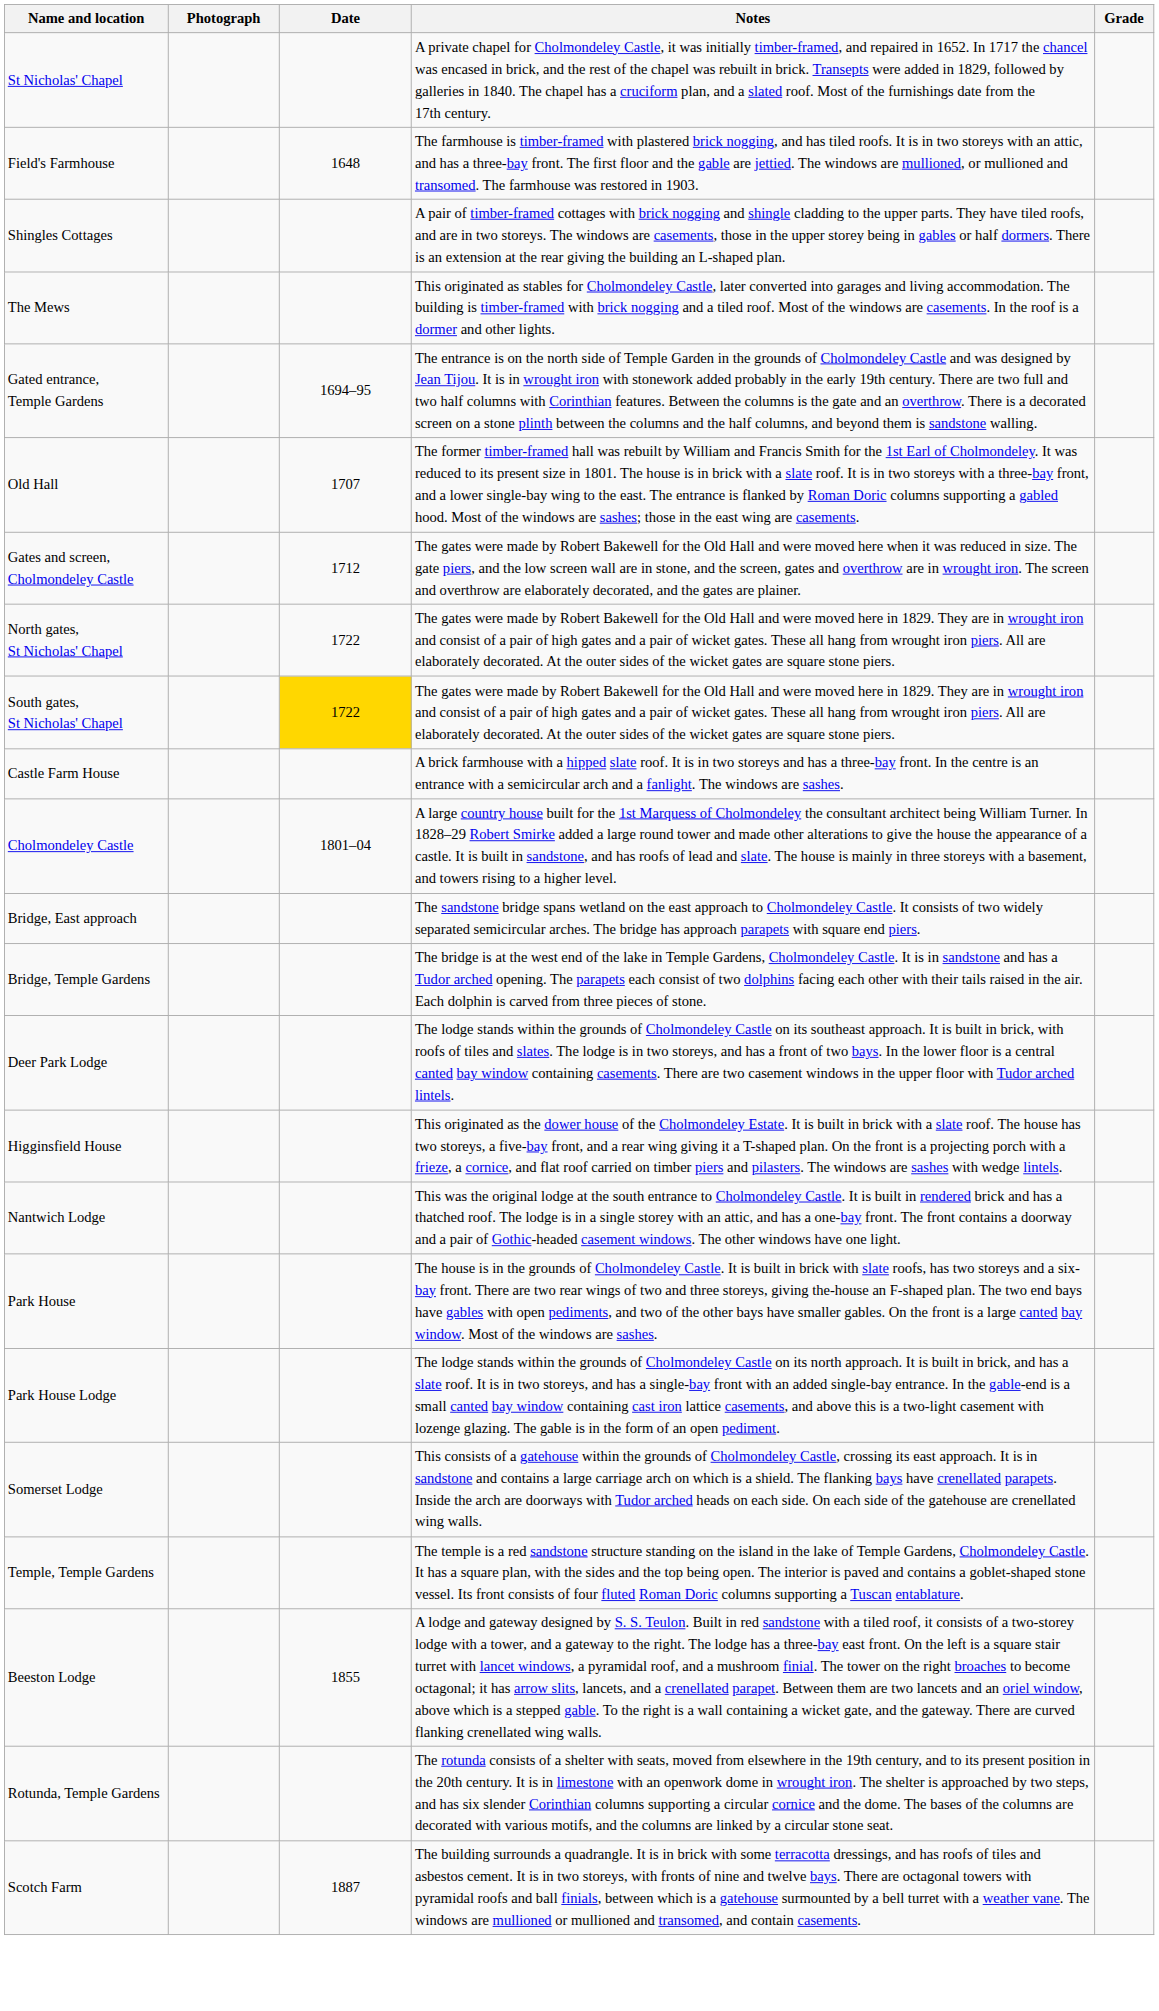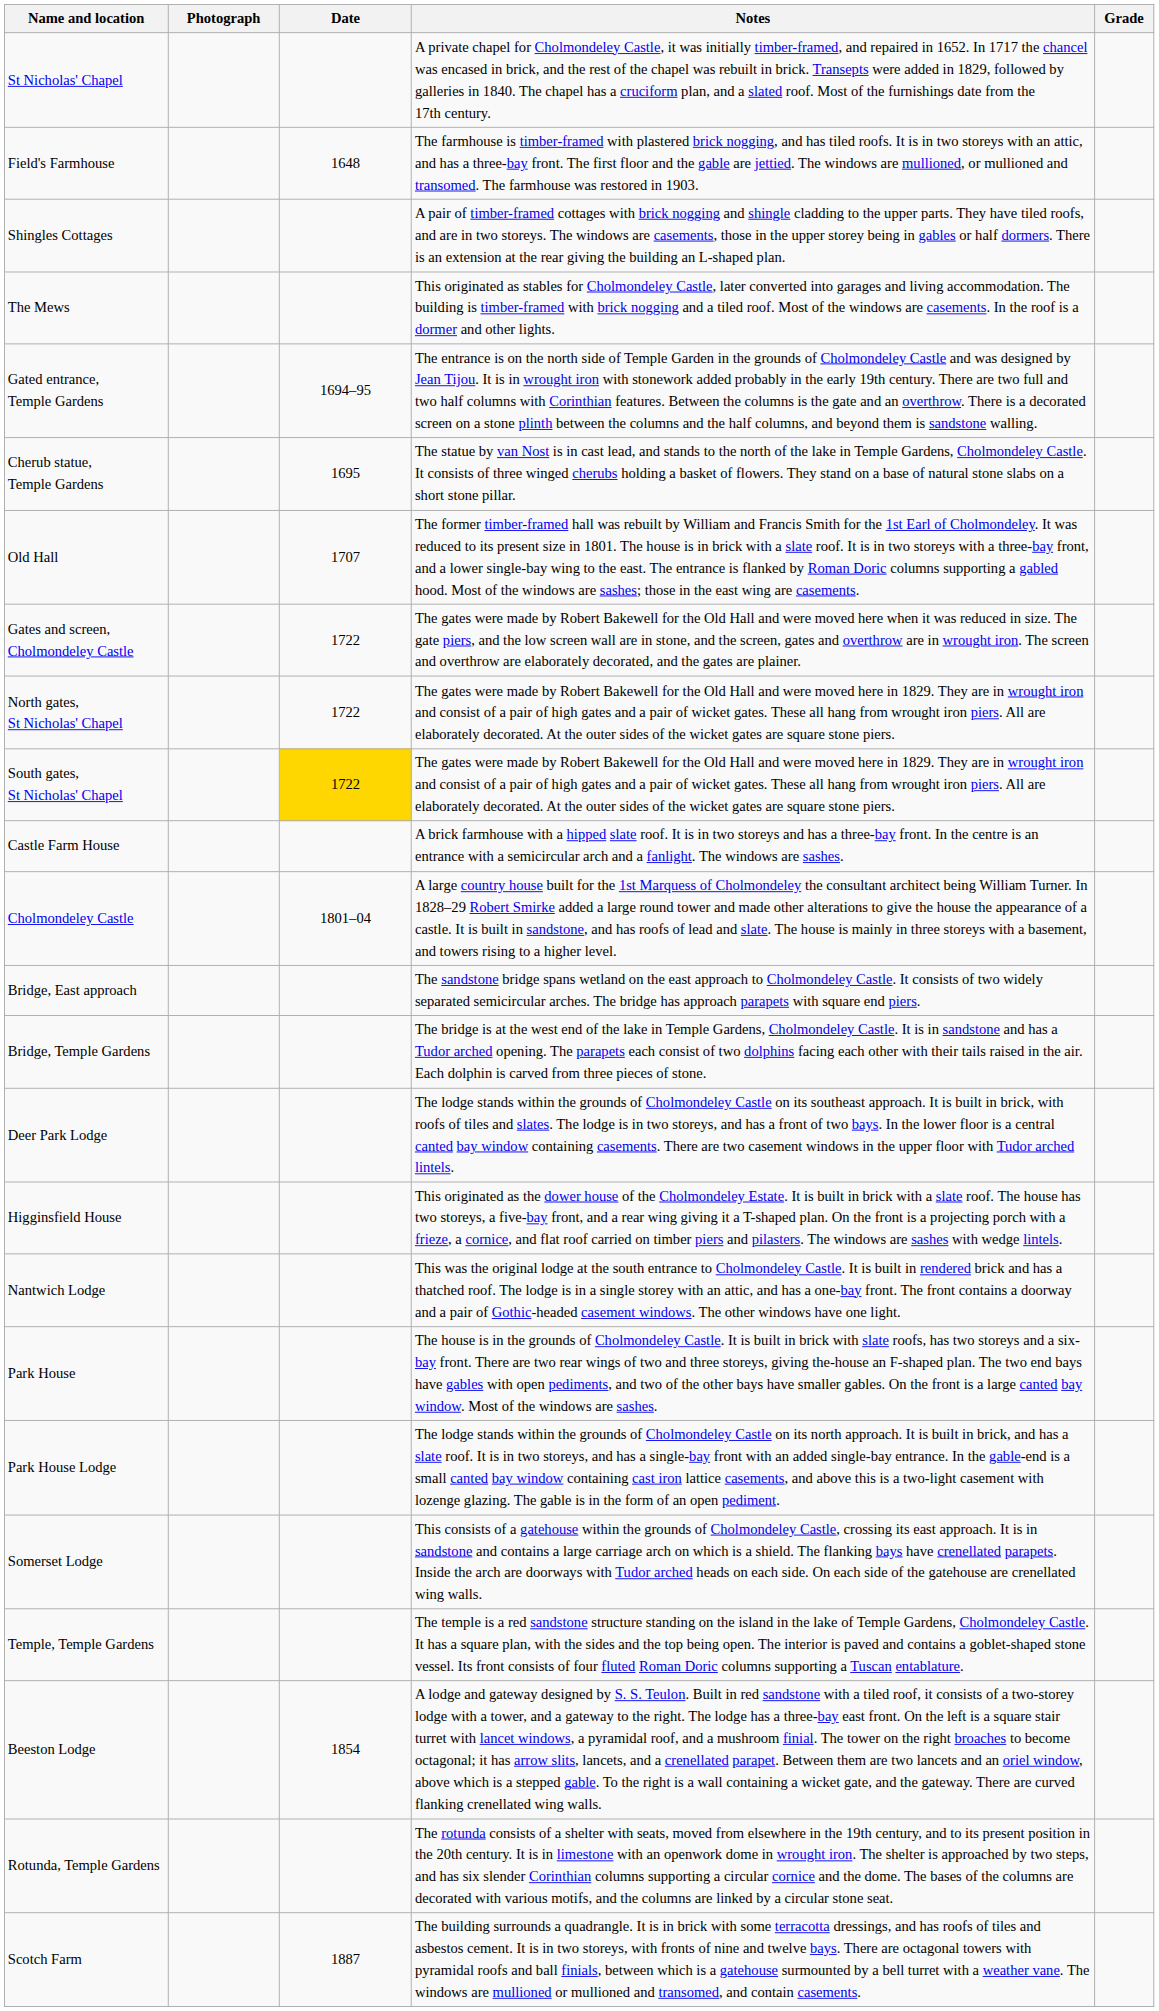 <table class="wikitable sortable plainrowheaders" style="width:100%;border:0px;text-align:left;line-height:150%;">
 <tr>
 <th scope="col"  style="width:150px">Name and location</th>
 <th scope="col"  style="width:100px" class="unsortable">Photograph</th>
 <th scope="col"  style="width:120px">Date</th>
 <th scope="col"  style="width:650px" class="unsortable">Notes</th>
 <th scope="col"  style="width:50px">Grade</th>
 </tr>
 <tr>
 <td><a href='#'>St Nicholas' Chapel</a><br><small></small></td>
 <td></td>
 <td align="center"></td>
 <td>A private chapel for <a href='#'>Cholmondeley Castle</a>, it was initially <a href='#'>timber-framed</a>, and repaired in 1652.  In 1717 the <a href='#'>chancel</a> was encased in brick, and the rest of the chapel was rebuilt in brick.  <a href='#'>Transepts</a> were added in 1829, followed by galleries in 1840.  The chapel has a <a href='#'>cruciform</a> plan, and a <a href='#'>slated</a> roof.  Most of the furnishings date from the 17th century.</td>
 <td align="center" ></td>
 </tr>
 <tr>
 <td>Field's Farmhouse<br><small></small></td>
 <td></td>
 <td align="center">1648</td>
 <td>The farmhouse is <a href='#'>timber-framed</a> with plastered <a href='#'>brick nogging</a>, and has tiled roofs.  It is in two storeys with an attic, and has a three-<a href='#'>bay</a> front.  The first floor and the <a href='#'>gable</a> are <a href='#'>jettied</a>.  The windows are <a href='#'>mullioned</a>, or mullioned and <a href='#'>transomed</a>.  The farmhouse was restored in 1903.</td>
 <td align="center" ></td>
 </tr>
 <tr>
 <td>Shingles Cottages<br><small></small></td>
 <td></td>
 <td align="center"></td>
 <td>A pair of <a href='#'>timber-framed</a> cottages with <a href='#'>brick nogging</a> and <a href='#'>shingle</a> cladding to the upper parts.  They have tiled roofs, and are in two storeys.  The windows are <a href='#'>casements</a>, those in the upper storey being in <a href='#'>gables</a> or half <a href='#'>dormers</a>.  There is an extension at the rear giving the building an L-shaped plan.</td>
 <td align="center" ></td>
 </tr>
 <tr>
 <td>The Mews<br><small></small></td>
 <td></td>
 <td align="center"></td>
 <td>This originated as stables for <a href='#'>Cholmondeley Castle</a>, later converted into garages and living accommodation.  The building is <a href='#'>timber-framed</a> with <a href='#'>brick nogging</a> and a tiled roof.  Most of the windows are <a href='#'>casements</a>.  In the roof is a <a href='#'>dormer</a> and other lights.</td>
 <td align="center" ></td>
 </tr>
 <tr>
 <td>Gated entrance,<br>Temple Gardens<br><small></small></td>
 <td></td>
 <td align="center">1694–95</td>
 <td>The entrance is on the north side of Temple Garden in the grounds of <a href='#'>Cholmondeley Castle</a> and was designed by <a href='#'>Jean Tijou</a>.  It is in <a href='#'>wrought iron</a> with stonework added probably in the early 19th century.  There are two full and two half columns with <a href='#'>Corinthian</a> features.  Between the columns is the gate and an <a href='#'>overthrow</a>.  There is a decorated screen on a stone <a href='#'>plinth</a> between the columns and the half columns, and beyond them is <a href='#'>sandstone</a> walling.</td>
 <td align="center" ></td>
 </tr>
 <tr>
+<td>Cherub statue,<br>Temple Gardens<br><small></small></td>
+<td></td>
+<td align="center">1695</td>
+<td>The statue by <a href='#'>van Nost</a> is in cast lead, and stands to the north of the lake in Temple Gardens, <a href='#'>Cholmondeley Castle</a>.  It consists of three winged <a href='#'>cherubs</a> holding a basket of flowers.  They stand on a base of natural stone slabs on a short stone pillar.</td>
+<td align="center" ></td>
+</tr>
+<tr>
 <td>Old Hall<br><small></small></td>
 <td></td>
 <td align="center">1707</td>
 <td>The former <a href='#'>timber-framed</a> hall was rebuilt by William and Francis Smith for the <a href='#'>1st Earl of Cholmondeley</a>.  It was reduced to its present size in 1801.  The house is in brick with a <a href='#'>slate</a> roof.  It is in two storeys with a three-<a href='#'>bay</a> front, and a lower single-bay wing to the east.  The entrance is flanked by <a href='#'>Roman Doric</a> columns supporting a <a href='#'>gabled</a> hood.  Most of the windows are <a href='#'>sashes</a>; those in the east wing are <a href='#'>casements</a>.</td>
 <td align="center" ></td>
 </tr>
 <tr>
 <td>Gates and screen,<br><a href='#'>Cholmondeley Castle</a><br><small></small></td>
 <td></td>
-<td align="center">1712</td>
+<td align="center">1722</td>
 <td>The gates were made by Robert Bakewell for the Old Hall and were moved here when it was reduced in size.  The gate <a href='#'>piers</a>, and the low screen wall are in stone, and the screen, gates and <a href='#'>overthrow</a> are in <a href='#'>wrought iron</a>.  The screen and overthrow are elaborately decorated, and the gates are plainer.</td>
 <td align="center" ></td>
 </tr>
 <tr>
 <td>North gates,<br><a href='#'>St Nicholas' Chapel</a><br><small></small></td>
 <td></td>
 <td align="center">1722</td>
 <td>The gates were made by Robert Bakewell for the Old Hall and were moved here in 1829.  They are in <a href='#'>wrought iron</a> and consist of a pair of high gates and a pair of wicket gates.  These all hang from wrought iron <a href='#'>piers</a>.  All are elaborately decorated.  At the outer sides of the wicket gates are square stone piers.</td>
 <td align="center" ></td>
 </tr>
 <tr>
 <td>South gates,<br><a href='#'>St Nicholas' Chapel</a><br><small></small></td>
 <td></td>
 <td align="center" style="background: gold;">1722</td>
 <td>The gates were made by Robert Bakewell for the Old Hall and were moved here in 1829.  They are in <a href='#'>wrought iron</a> and consist of a pair of high gates and a pair of wicket gates.  These all hang from wrought iron <a href='#'>piers</a>.  All are elaborately decorated.  At the outer sides of the wicket gates are square stone piers.</td>
 <td align="center" ></td>
 </tr>
 <tr>
 <td>Castle Farm House<br><small></small></td>
 <td></td>
 <td align="center"></td>
 <td>A brick farmhouse with a <a href='#'>hipped</a> <a href='#'>slate</a> roof.  It is in two storeys and has a three-<a href='#'>bay</a> front.  In the centre is an entrance with a semicircular arch and a <a href='#'>fanlight</a>.  The windows are <a href='#'>sashes</a>.</td>
 <td align="center" ></td>
 </tr>
 <tr>
 <td><a href='#'>Cholmondeley Castle</a><br><small></small></td>
 <td></td>
 <td align="center">1801–04</td>
 <td>A large <a href='#'>country house</a> built for the <a href='#'>1st Marquess of Cholmondeley</a> the consultant architect being William Turner.  In 1828–29 <a href='#'>Robert Smirke</a> added a large round tower and made other alterations to give the house the appearance of a castle.  It is built in <a href='#'>sandstone</a>, and has roofs of lead and <a href='#'>slate</a>.  The house is mainly in three storeys with a basement, and towers rising to a higher level.</td>
 <td align="center" ></td>
 </tr>
 <tr>
 <td>Bridge, East approach<br><small></small></td>
 <td></td>
 <td align="center"></td>
 <td>The <a href='#'>sandstone</a> bridge spans wetland on the east approach to <a href='#'>Cholmondeley Castle</a>.  It consists of two widely separated semicircular arches.  The bridge has approach <a href='#'>parapets</a> with square end <a href='#'>piers</a>.</td>
 <td align="center" ></td>
 </tr>
 <tr>
 <td>Bridge, Temple Gardens<br><small></small></td>
 <td></td>
 <td align="center"></td>
 <td>The bridge is at the west end of the lake in Temple Gardens, <a href='#'>Cholmondeley Castle</a>.  It is in <a href='#'>sandstone</a> and has a <a href='#'>Tudor arched</a> opening.  The <a href='#'>parapets</a> each consist of two <a href='#'>dolphins</a> facing each other with their tails raised in the air.  Each dolphin is carved from three pieces of stone.</td>
 <td align="center" ></td>
 </tr>
 <tr>
 <td>Deer Park Lodge<br><small></small></td>
 <td></td>
 <td align="center"></td>
 <td>The lodge stands within the grounds of <a href='#'>Cholmondeley Castle</a> on its southeast approach.  It is built in brick, with roofs of tiles and <a href='#'>slates</a>.  The lodge is in two storeys, and has a front of two <a href='#'>bays</a>.  In the lower floor is a central <a href='#'>canted</a> <a href='#'>bay window</a> containing <a href='#'>casements</a>.  There are two casement windows in the upper floor with <a href='#'>Tudor arched</a> <a href='#'>lintels</a>.</td>
 <td align="center" ></td>
 </tr>
 <tr>
 <td>Higginsfield House<br><small></small></td>
 <td></td>
 <td align="center"></td>
 <td>This originated as the <a href='#'>dower house</a> of the <a href='#'>Cholmondeley Estate</a>.  It is built in brick with a <a href='#'>slate</a> roof.  The house has two storeys, a five-<a href='#'>bay</a> front, and a rear wing giving it a T-shaped plan.  On the front is a projecting porch with a <a href='#'>frieze</a>, a <a href='#'>cornice</a>, and flat roof carried on timber <a href='#'>piers</a> and <a href='#'>pilasters</a>.  The windows are <a href='#'>sashes</a> with wedge <a href='#'>lintels</a>.</td>
 <td align="center" ></td>
 </tr>
 <tr>
 <td>Nantwich Lodge<br><small></small></td>
 <td></td>
 <td align="center"></td>
 <td>This was the original lodge at the south entrance to <a href='#'>Cholmondeley Castle</a>.  It is built in <a href='#'>rendered</a> brick and has a thatched roof.  The lodge is in a single storey with an attic, and has a one-<a href='#'>bay</a> front.  The front contains a doorway and a pair of <a href='#'>Gothic</a>-headed <a href='#'>casement windows</a>.  The other windows have one light.</td>
 <td align="center" ></td>
 </tr>
 <tr>
 <td>Park House<br><small></small></td>
 <td></td>
 <td align="center"></td>
 <td>The house is in the grounds of <a href='#'>Cholmondeley Castle</a>.  It is built in brick with <a href='#'>slate</a> roofs, has two storeys and a six-<a href='#'>bay</a> front.  There are two rear wings of two and three storeys, giving the-house an F-shaped plan.  The two end bays have <a href='#'>gables</a> with open <a href='#'>pediments</a>, and two of the other bays have smaller gables.  On the front is a large <a href='#'>canted</a> <a href='#'>bay window</a>.  Most of the windows are <a href='#'>sashes</a>.</td>
 <td align="center" ></td>
 </tr>
 <tr>
 <td>Park House Lodge<br><small></small></td>
 <td></td>
 <td align="center"></td>
 <td>The lodge stands within the grounds of <a href='#'>Cholmondeley Castle</a> on its north approach.  It is built in brick, and has a <a href='#'>slate</a> roof.  It is in two storeys, and has a single-<a href='#'>bay</a> front with an added single-bay entrance.  In the <a href='#'>gable</a>-end is a small <a href='#'>canted</a> <a href='#'>bay window</a> containing <a href='#'>cast iron</a> lattice <a href='#'>casements</a>, and above this is a two-light casement with lozenge glazing.  The gable is in the form of an open <a href='#'>pediment</a>.</td>
 <td align="center" ></td>
 </tr>
 <tr>
 <td>Somerset Lodge<br><small></small></td>
 <td></td>
 <td align="center"></td>
 <td>This consists of a <a href='#'>gatehouse</a> within the grounds of <a href='#'>Cholmondeley Castle</a>, crossing its east approach.  It is in <a href='#'>sandstone</a> and contains a large carriage arch on which is a shield.  The flanking <a href='#'>bays</a> have <a href='#'>crenellated</a> <a href='#'>parapets</a>.  Inside the arch are doorways with <a href='#'>Tudor arched</a> heads on each side.  On each side of the gatehouse are crenellated wing walls.</td>
 <td align="center" ></td>
 </tr>
 <tr>
 <td>Temple, Temple Gardens<br><small></small></td>
 <td></td>
 <td align="center"></td>
 <td>The temple is a red <a href='#'>sandstone</a> structure standing on the island in the lake of Temple Gardens, <a href='#'>Cholmondeley Castle</a>.  It has a square plan, with the sides and the top being open.  The interior is paved and contains a goblet-shaped stone vessel.  Its front consists of four <a href='#'>fluted</a> <a href='#'>Roman Doric</a> columns supporting a <a href='#'>Tuscan</a> <a href='#'>entablature</a>.</td>
 <td align="center" ></td>
 </tr>
 <tr>
 <td>Beeston Lodge<br><small></small></td>
 <td></td>
-<td align="center">1855</td>
+<td align="center">1854</td>
 <td>A lodge and gateway designed by <a href='#'>S. S. Teulon</a>.  Built in red <a href='#'>sandstone</a> with a tiled roof, it consists of a two-storey lodge with a tower, and a gateway to the right.  The lodge has a three-<a href='#'>bay</a> east front.  On the left is a square stair turret with <a href='#'>lancet windows</a>, a pyramidal roof, and a mushroom <a href='#'>finial</a>.  The tower on the right <a href='#'>broaches</a> to become octagonal; it has <a href='#'>arrow slits</a>, lancets, and a <a href='#'>crenellated</a> <a href='#'>parapet</a>.  Between them are two lancets and an <a href='#'>oriel window</a>, above which is a stepped <a href='#'>gable</a>. To the right is a wall containing a wicket gate, and the gateway.  There are curved flanking crenellated wing walls.</td>
 <td align="center" ></td>
 </tr>
 <tr>
 <td>Rotunda, Temple Gardens<br><small></small></td>
 <td></td>
 <td align="center"></td>
 <td>The <a href='#'>rotunda</a> consists of a shelter with seats, moved from elsewhere in the 19th century, and to its present position in the 20th century.  It is in <a href='#'>limestone</a> with an openwork dome in <a href='#'>wrought iron</a>.  The shelter is approached by two steps, and has six slender <a href='#'>Corinthian</a> columns supporting a circular <a href='#'>cornice</a> and the dome.  The bases of the columns are decorated with various motifs, and the columns are linked by a circular stone seat.</td>
 <td align="center" ></td>
 </tr>
 <tr>
 <td>Scotch Farm<br><small></small></td>
 <td></td>
 <td align="center">1887</td>
 <td>The building surrounds a quadrangle.  It is in brick with some <a href='#'>terracotta</a> dressings, and has roofs of tiles and asbestos cement.  It is in two storeys, with fronts of nine and twelve <a href='#'>bays</a>.  There are octagonal towers with pyramidal roofs and ball <a href='#'>finials</a>, between which is a <a href='#'>gatehouse</a> surmounted by a bell turret with a <a href='#'>weather vane</a>.  The windows are <a href='#'>mullioned</a> or mullioned and <a href='#'>transomed</a>, and contain <a href='#'>casements</a>.</td>
 <td align="center" ></td>
 </tr>
 <tr>
 </tr>
 </table>
